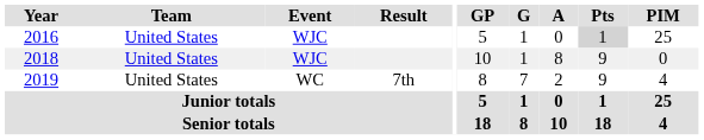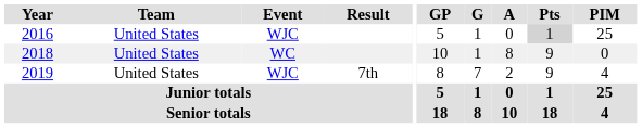 <table border="0" cellpadding="1" cellspacing="0" ID="Table3" style="text-align:center; width:40em">
 <tr ALIGN="center" bgcolor="#e0e0e0">
 <th>Year</th>
 <th>Team</th>
 <th>Event</th>
 <th>Result</th>
 <th rowspan="99" bgcolor="#ffffff"></th>
 <th>GP</th>
 <th>G</th>
 <th>A</th>
 <th>Pts</th>
 <th>PIM</th>
 </tr>
 <tr>
 <td><a href='#'>2016</a></td>
 <td><a href='#'>United States</a></td>
 <td><a href='#'>WJC</a></td>
 <td></td>
 <td>5</td>
 <td>1</td>
 <td>0</td>
 <td style="background: lightgrey;">1</td>
 <td>25</td>
 </tr>
 <tr style="background:#f0f0f0;">
 <td><a href='#'>2018</a></td>
 <td><a href='#'>United States</a></td>
-<td><a href='#'>WJC</a></td>
+<td><a href='#'>WC</a></td>
 <td></td>
 <td>10</td>
 <td>1</td>
 <td>8</td>
 <td>9</td>
 <td>0</td>
 </tr>
 <tr>
 <td><a href='#'>2019</a></td>
 <td>United States</td>
-<td>WC</td>
+<td><a href='#'>WJC</a></td>
 <td>7th</td>
 <td>8</td>
 <td>7</td>
 <td>2</td>
 <td>9</td>
 <td>4</td>
 </tr>
 <tr bgcolor="#e0e0e0">
 <th colspan="4">Junior totals</th>
 <th>5</th>
 <th>1</th>
 <th>0</th>
 <th>1</th>
 <th>25</th>
 </tr>
 <tr bgcolor="#e0e0e0">
 <th colspan="4">Senior totals</th>
 <th>18</th>
 <th>8</th>
 <th>10</th>
 <th>18</th>
 <th>4</th>
 </tr>
 </table>
